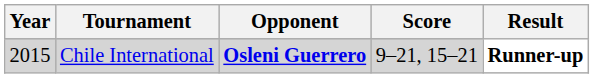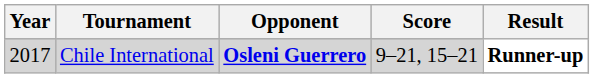 <table class="sortable wikitable" style="font-size: 90%;">
 <tr>
 <th>Year</th>
 <th>Tournament</th>
 <th>Opponent</th>
 <th>Score</th>
 <th>Result</th>
 </tr>
 <tr style="background:#D5D5D5">
-<td align="center">2015</td>
+<td align="center">2017</td>
 <td align="left"><a href='#'>Chile International</a></td>
 <td align="left"><strong> <a href='#'>Osleni Guerrero</a></strong></td>
 <td align="left">9–21, 15–21</td>
 <td style="text-align:left; background:white"> <strong>Runner-up</strong></td>
 </tr>
 </table>
